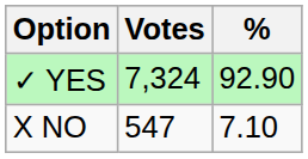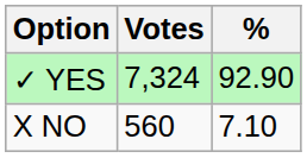 <table class="wikitable">
 <tr>
 <th>Option</th>
 <th>Votes</th>
 <th>%</th>
 </tr>
 <tr>
 <td style=background:#bbf8be>✓ YES</td>
 <td style=background:#bbf8be>7,324</td>
 <td style=background:#bbf8be>92.90</td>
 </tr>
 <tr>
 <td>X NO</td>
-<td>547</td>
+<td>560</td>
 <td>7.10</td>
 </tr>
 </table>
